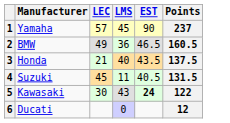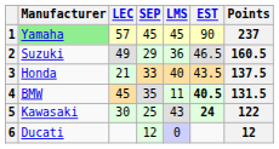 <table class="wikitable" style="font-size:85%; text-align:center;">
 <tr>
 <th></th>
 <th>Manufacturer</th>
 <th><a href='#'>LEC</a><br></th>
+<th><a href='#'>SEP</a><br></th>
 <th><a href='#'>LMS</a><br></th>
 <th><a href='#'>EST</a><br></th>
 <th>Points</th>
 </tr>
 <tr>
 <th>1</th>
-<td align=left> <a href='#'>Yamaha</a></td>
+<td align=left style="background: lightgreen;"> <a href='#'>Yamaha</a></td>
 <td style="background:#ffffbf;">57</td>
+<td style="background:#ffffbf;">45</td>
 <td style="background:#ffffbf;">45</td>
 <td style="background:#ffffbf;">90</td>
 <th>237</th>
 </tr>
 <tr>
 <th>2</th>
-<td align=left> <a href='#'>BMW</a></td>
+<td align=left> <a href='#'>Suzuki</a></td>
 <td style="background:#dfdfdf;">49</td>
+<td style="background:#dfffdf;">29</td>
 <td style="background:#dfffdf;">36</td>
 <td style="background:#dfdfdf;">46.5</td>
 <th>160.5</th>
 </tr>
 <tr>
 <th>3</th>
 <td align=left> <a href='#'>Honda</a></td>
 <td style="background:#dfffdf;">21</td>
+<td style="background:#ffdf9f;">33</td>
 <td style="background:#ffdf9f;">40</td>
 <td style="background:#ffdf9f;">43.5</td>
 <th>137.5</th>
 </tr>
 <tr>
 <th>4</th>
-<td align=left> <a href='#'>Suzuki</a></td>
+<td align=left> <a href='#'>BMW</a></td>
 <td style="background:#ffdf9f;">45</td>
+<td style="background:#dfdfdf;">35</td>
 <td style="background:#dfffdf;">11</td>
-<td style="background:#dfffdf;">40.5</td>
+<td style="background:#dfffdf;"><strong>40.5</strong></td>
 <th>131.5</th>
 </tr>
 <tr>
 <th>5</th>
 <td align=left> <a href='#'>Kawasaki</a></td>
 <td style="background:#dfffdf;">30</td>
+<td style="background:#dfffdf;">25</td>
 <td style="background:#dfdfdf;">43</td>
 <td style="background:#dfffdf;"><strong>24</strong></td>
 <th>122</th>
 </tr>
 <tr>
 <th>6</th>
 <td align=left> <a href='#'>Ducati</a></td>
 <td></td>
+<td style="background:#dfffdf;">12</td>
 <td style="background:#cfcfff;">0</td>
 <td></td>
 <th>12</th>
 </tr>
 </table>
